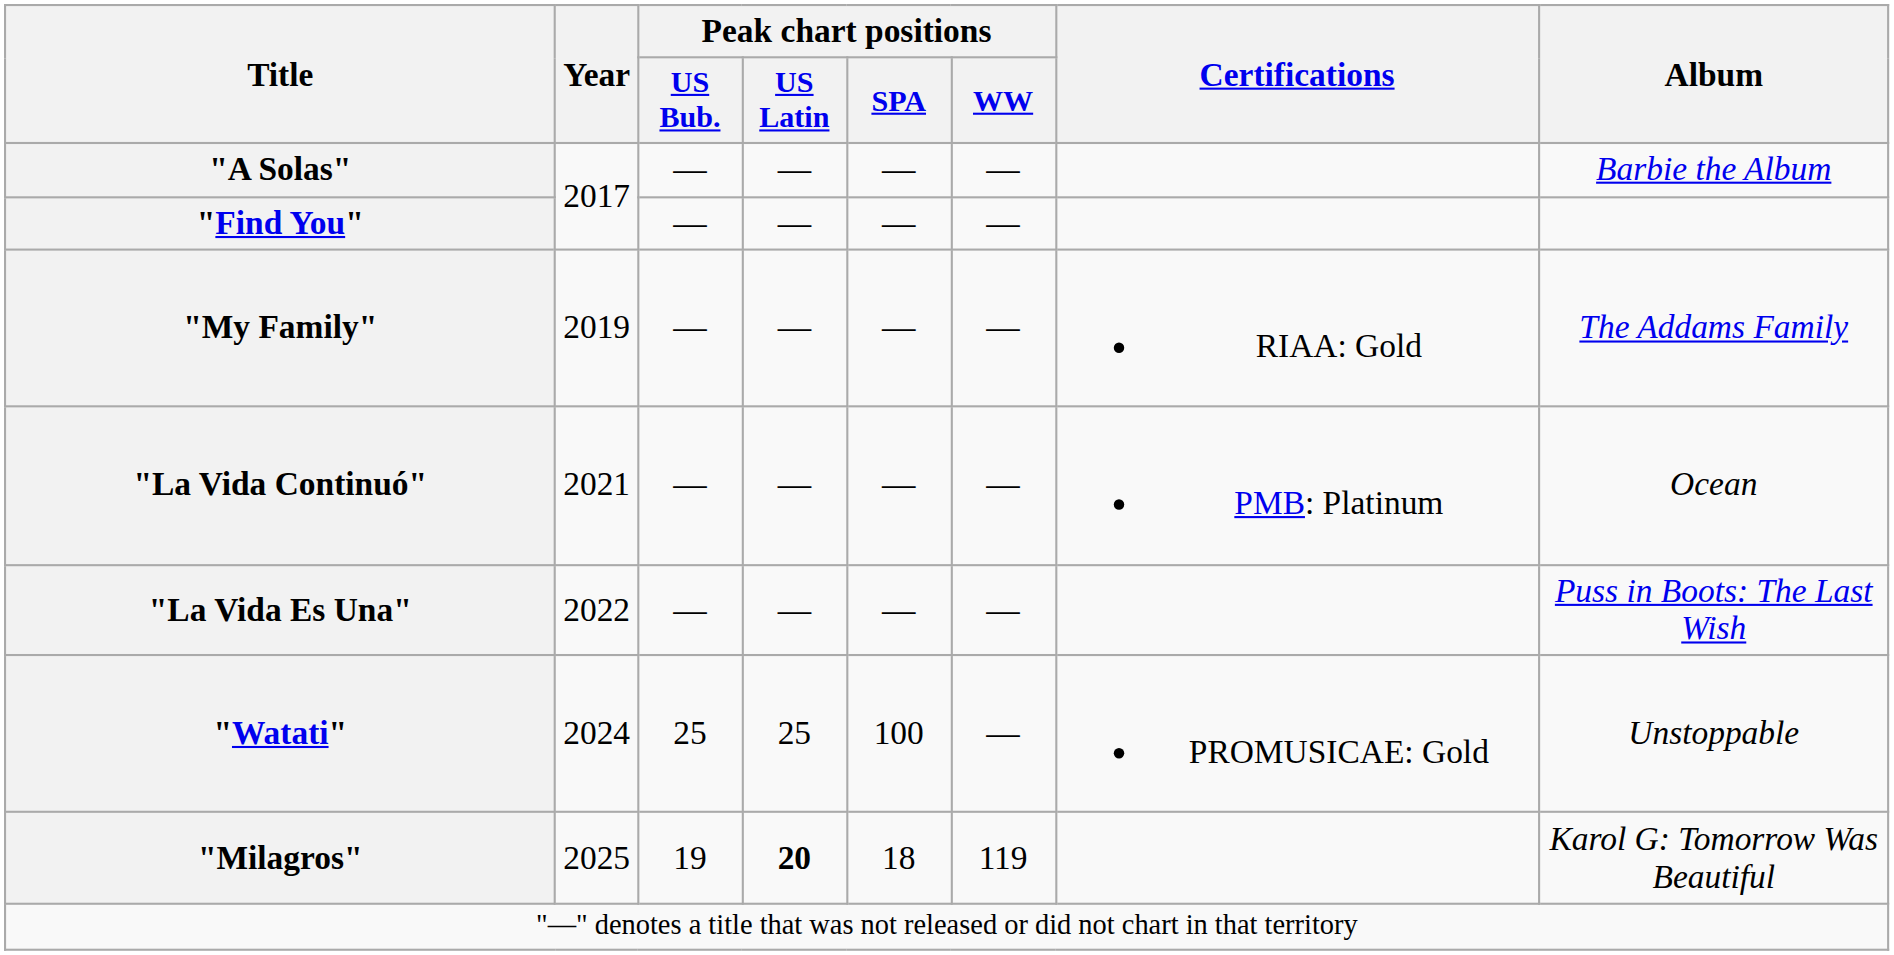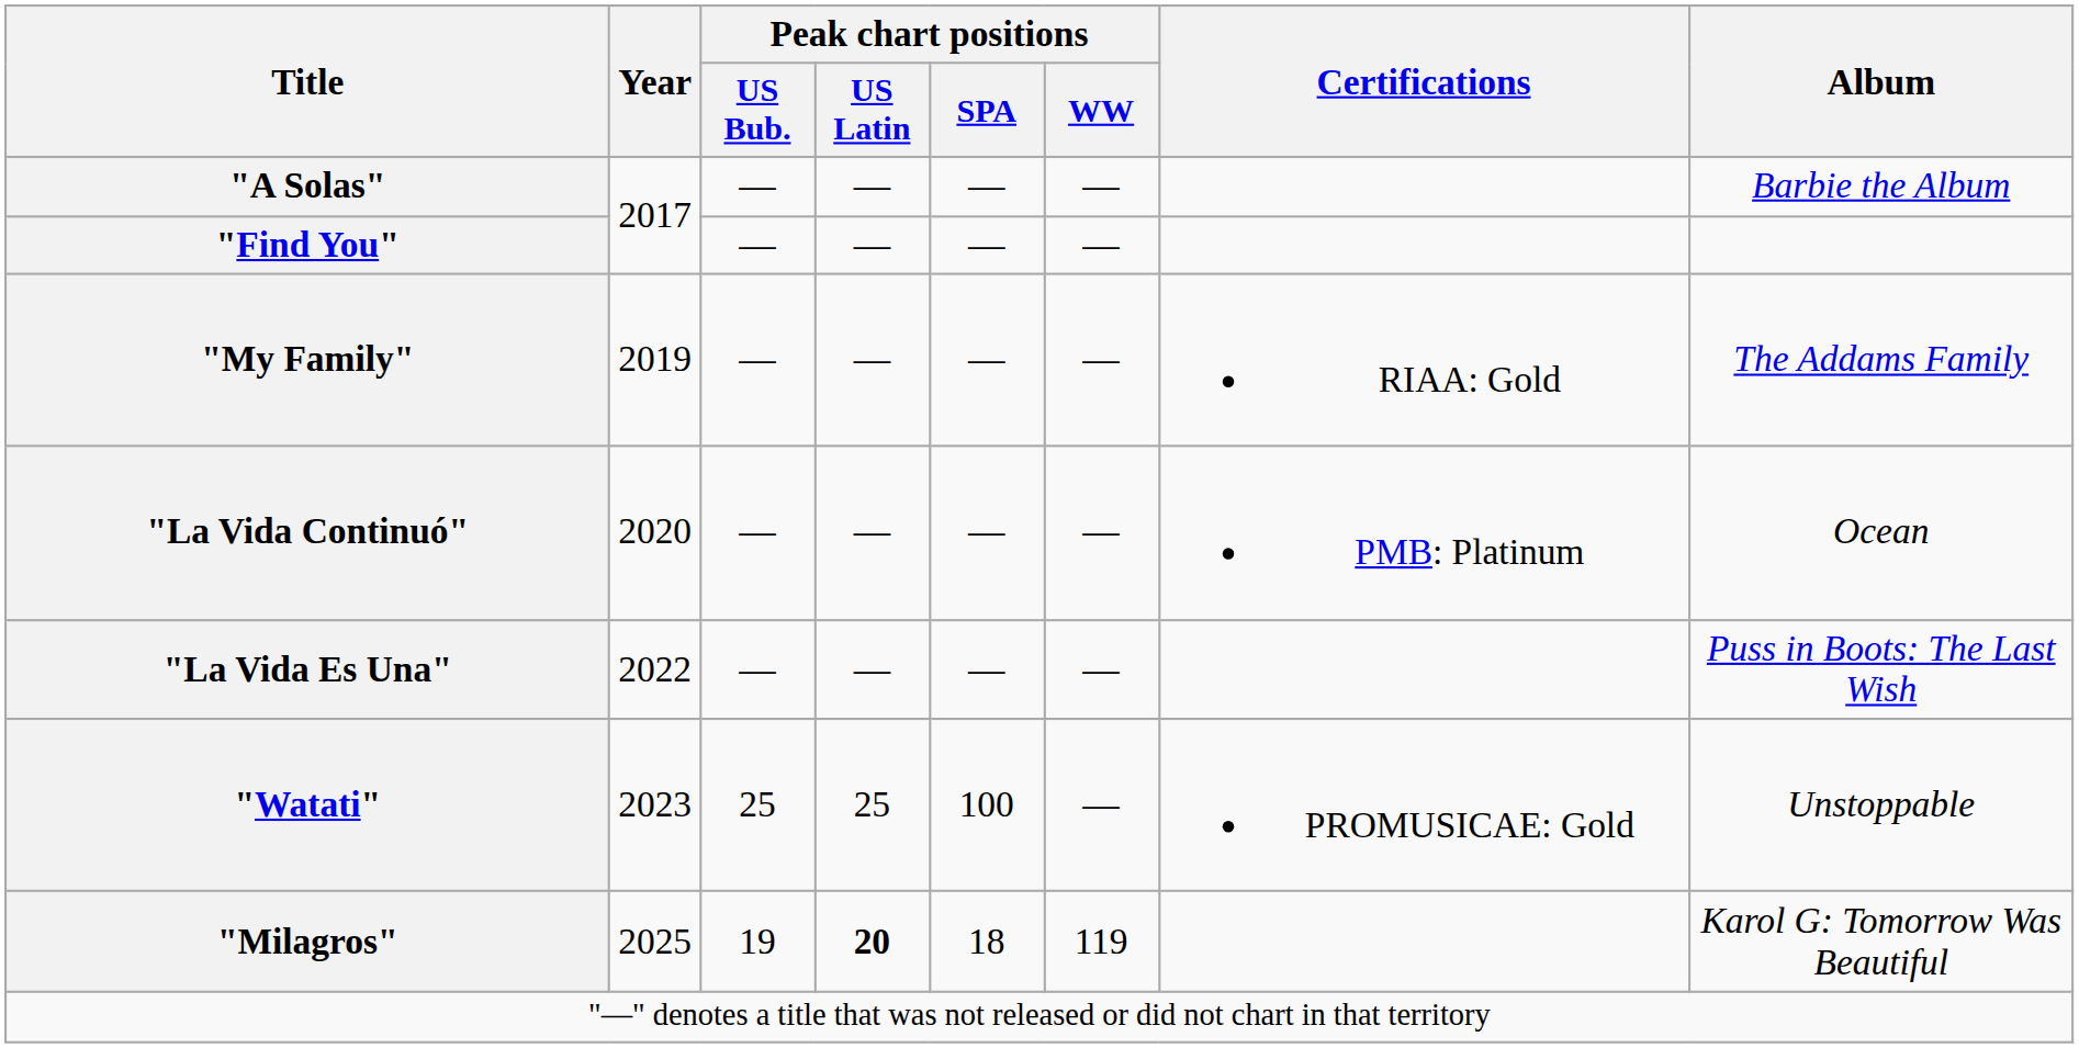 <table class="wikitable plainrowheaders" style="text-align:center;">
 <tr>
 <th scope="col" rowspan="2" style="width:16em;">Title</th>
 <th scope="col" rowspan="2">Year</th>
 <th scope="col" colspan="4">Peak chart positions</th>
 <th scope="col" rowspan="2" style="width:14em;"><a href='#'>Certifications</a></th>
 <th scope="col" rowspan="2" style="width:10em;">Album</th>
 </tr>
 <tr>
 <th scope="col" style="width:3em;font-size:90%;"><a href='#'>US<br>Bub.</a><br></th>
 <th scope="col" style="width:3em;font-size:90%;"><a href='#'>US<br>Latin</a><br></th>
 <th scope="col" style="width:3em;font-size:90%;"><a href='#'>SPA</a><br></th>
 <th scope="col" style="width:3em;font-size:90%;"><a href='#'>WW</a><br></th>
 </tr>
 <tr>
 <th scope="row">"A Solas"</th>
 <td rowspan="2">2017</td>
 <td>—</td>
 <td>—</td>
 <td>—</td>
 <td>—</td>
 <td></td>
 <td><em><a href='#'>Barbie the Album</a></em></td>
 </tr>
 <tr>
 <th scope="row">"<a href='#'>Find You</a>"<br></th>
 <td>—</td>
 <td>—</td>
 <td>—</td>
 <td>—</td>
 <td></td>
 <td></td>
 </tr>
 <tr>
 <th scope="row">"My Family"<br></th>
 <td rowspan="1">2019</td>
 <td>—</td>
 <td>—</td>
 <td>—</td>
 <td>—</td>
 <td><br><ul><li>RIAA: Gold</li></ul></td>
 <td><em><a href='#'>The Addams Family</a></em></td>
 </tr>
 <tr>
 <th scope="row">"La Vida Continuó"<br></th>
-<td rowspan="1">2021</td>
+<td rowspan="1">2020</td>
 <td>—</td>
 <td>—</td>
 <td>—</td>
 <td>—</td>
 <td><br><ul><li><a href='#'>PMB</a>: Platinum</li></ul></td>
 <td><em>Ocean</em></td>
 </tr>
 <tr>
 <th scope="row">"La Vida Es Una"</th>
 <td>2022</td>
 <td>—</td>
 <td>—</td>
 <td>—</td>
 <td>—</td>
 <td></td>
 <td><em><a href='#'>Puss in Boots: The Last Wish</a></em></td>
 </tr>
 <tr>
 <th scope="row">"<a href='#'>Watati</a>"<br></th>
-<td>2024</td>
+<td>2023</td>
 <td>25</td>
 <td>25</td>
 <td>100</td>
 <td>—</td>
 <td><br><ul><li>PROMUSICAE: Gold</li></ul></td>
 <td><em>Unstoppable</em></td>
 </tr>
 <tr>
 <th scope="row">"Milagros"</th>
 <td>2025</td>
 <td>19</td>
 <td><strong>20</strong></td>
 <td>18</td>
 <td>119</td>
 <td></td>
 <td><em>Karol G: Tomorrow Was Beautiful</em></td>
 </tr>
 <tr>
 <td colspan="18" style="font-size:85%">"—" denotes a title that was not released or did not chart in that territory</td>
 </tr>
 </table>
